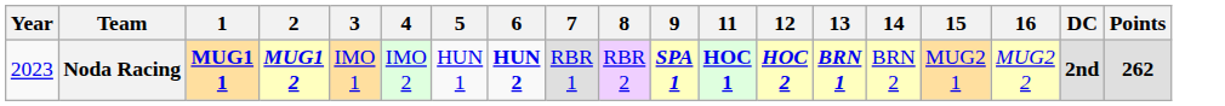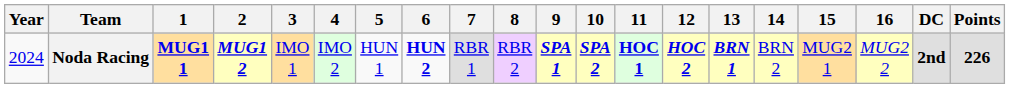 <table class="wikitable" style="text-align:center; font-size:85%">
 <tr>
 <th>Year</th>
 <th>Team</th>
 <th>1</th>
 <th>2</th>
 <th>3</th>
 <th>4</th>
 <th>5</th>
 <th>6</th>
 <th>7</th>
 <th>8</th>
 <th>9</th>
+<th>10</th>
 <th>11</th>
 <th>12</th>
 <th>13</th>
 <th>14</th>
 <th>15</th>
 <th>16</th>
 <th>DC</th>
 <th>Points</th>
 </tr>
 <tr>
-<td><a href='#'>2023</a></td>
+<td><a href='#'>2024</a></td>
 <th nowrap>Noda Racing</th>
 <td style="background:#FFDF9F;"><strong><a href='#'>MUG1<br>1</a></strong><br></td>
 <td style="background:#ffffbf;"><strong><em><a href='#'>MUG1<br>2</a></em></strong><br></td>
 <td style="background:#FFDF9F;"><a href='#'>IMO<br>1</a><br></td>
 <td style="background:#dfffdf;"><a href='#'>IMO<br>2</a><br></td>
 <td style="background:#;"><a href='#'>HUN<br>1</a><br></td>
 <td style="background:#;"><strong><a href='#'>HUN<br>2</a><br></strong></td>
 <td style="background:#dfdfdf;"><a href='#'>RBR<br>1</a><br></td>
 <td style="background:#efcfff;"><a href='#'>RBR<br>2</a><br></td>
 <td style="background:#ffffbf;"><strong><em><a href='#'>SPA<br>1</a></em></strong><br></td>
+<td style="background:#ffffbf;"><strong><em><a href='#'>SPA<br>2</a></em></strong><br></td>
 <td style="background:#dfffdf;"><strong><a href='#'>HOC<br>1</a></strong><br></td>
 <td style="background:#ffffbf;"><strong><em><a href='#'>HOC<br>2</a></em></strong><br></td>
 <td style="background:#ffffbf;"><strong><em><a href='#'>BRN<br>1</a></em></strong><br></td>
 <td style="background:#ffffbf;"><a href='#'>BRN<br>2</a><br></td>
 <td style="background:#FFDF9F;"><a href='#'>MUG2<br>1</a><br></td>
 <td style="background:#ffffbf;"><em><a href='#'>MUG2<br>2</a></em><br></td>
 <th style="background:#dfdfdf;">2nd</th>
-<th style="background:#dfdfdf;">262</th>
+<th style="background:#dfdfdf;">226</th>
 </tr>
 </table>
